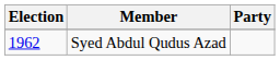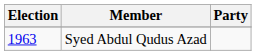 <table class="wikitable sortable">
 <tr>
 <th>Election</th>
 <th>Member</th>
 <th colspan=2>Party</th>
 </tr>
 <tr>
 </tr>
 <tr>
-<td><a href='#'>1962</a></td>
+<td><a href='#'>1963</a></td>
 <td>Syed Abdul Qudus Azad</td>
 <td></td>
 </tr>
 </table>
